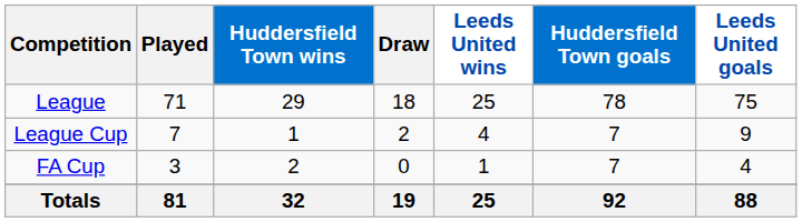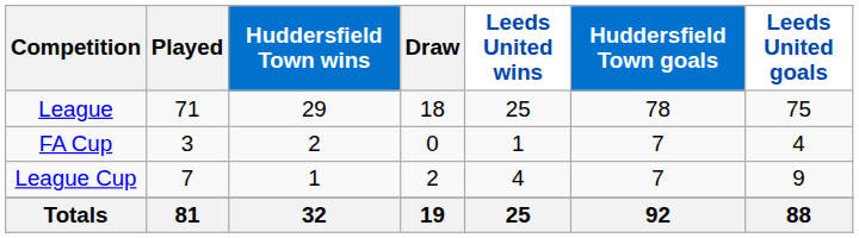 <table class="wikitable" style="text-align:center">
 <tr>
 <th>Competition</th>
 <th>Played</th>
 <th style="background:#0072CE;color:#FFFFFF;">Huddersfield Town wins</th>
 <th>Draw</th>
 <th style="background:#FFFFFF;color:#0047AB;">Leeds United wins</th>
 <th style="background:#0072CE;color:#FFFFFF;">Huddersfield Town goals</th>
 <th style="background:#FFFFFF;color:#0047AB;">Leeds United goals</th>
 </tr>
 <tr>
 <td><a href='#'>League</a></td>
 <td>71</td>
 <td>29</td>
 <td>18</td>
 <td>25</td>
 <td>78</td>
 <td>75</td>
 </tr>
 <tr>
+<td><a href='#'>FA Cup</a></td>
+<td>3</td>
+<td>2</td>
+<td>0</td>
+<td>1</td>
+<td>7</td>
+<td>4</td>
+</tr>
+<tr>
 <td><a href='#'>League Cup</a></td>
 <td>7</td>
 <td>1</td>
 <td>2</td>
 <td>4</td>
 <td>7</td>
 <td>9</td>
-</tr>
-<tr>
-<td><a href='#'>FA Cup</a></td>
-<td>3</td>
-<td>2</td>
-<td>0</td>
-<td>1</td>
-<td>7</td>
-<td>4</td>
 </tr>
 <tr>
 </tr>
 <tr class="sortbottom">
 <th>Totals</th>
 <th>81</th>
 <th>32</th>
 <th>19</th>
 <th>25</th>
 <th>92</th>
 <th>88</th>
 </tr>
 </table>
